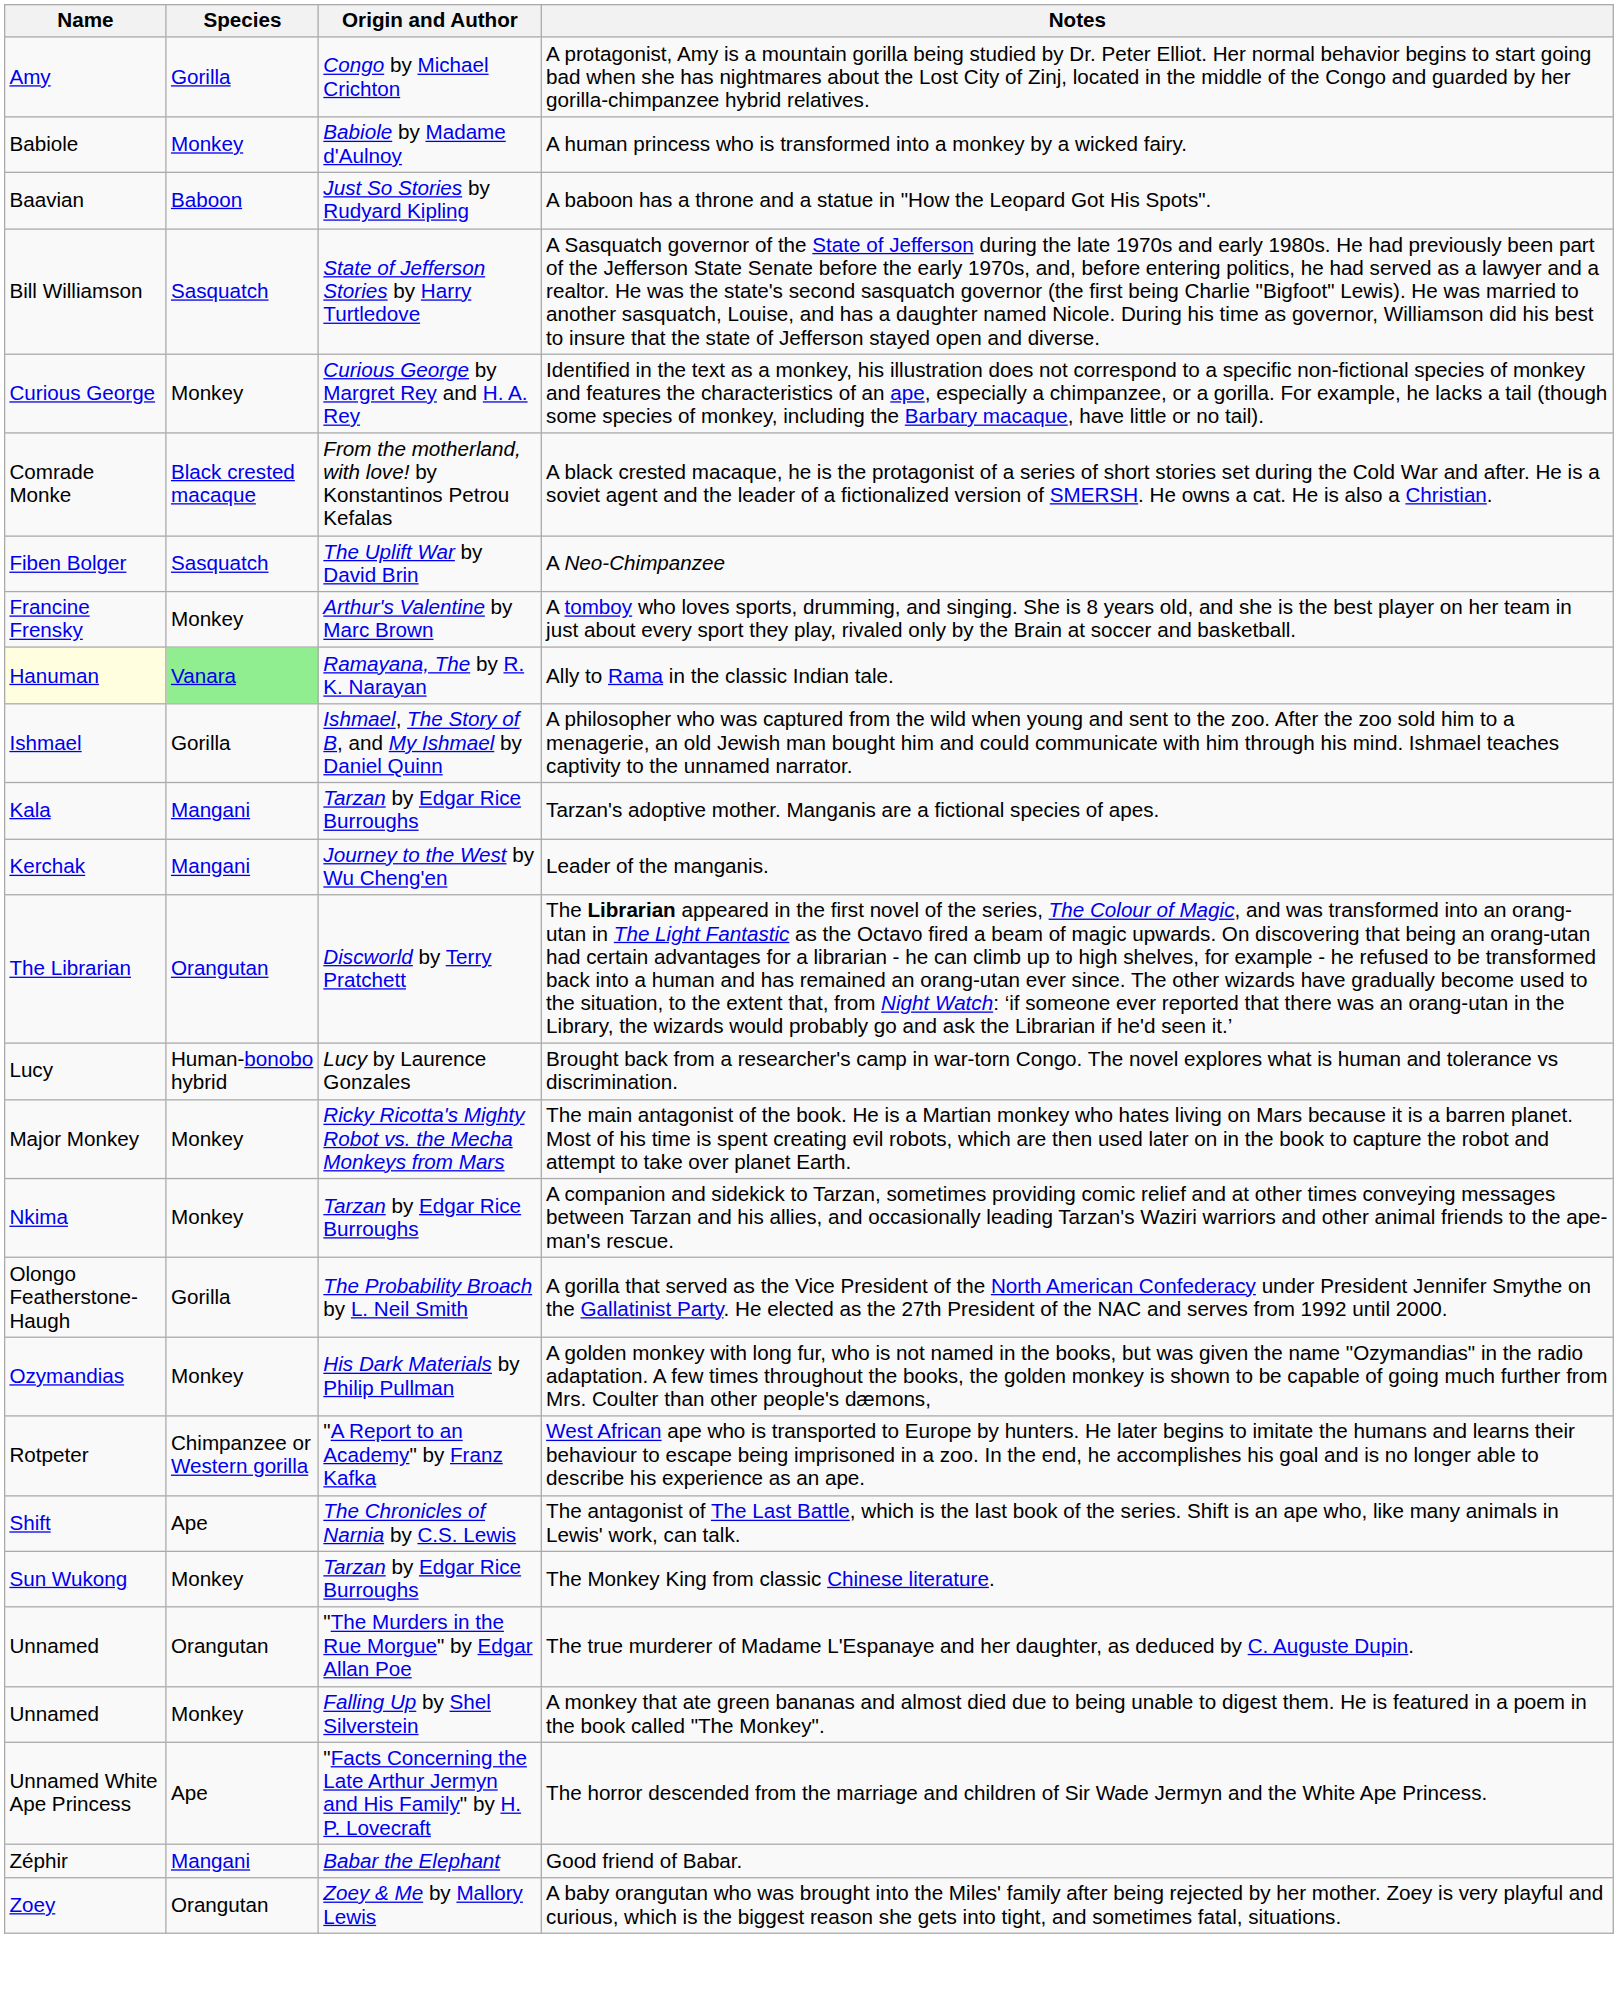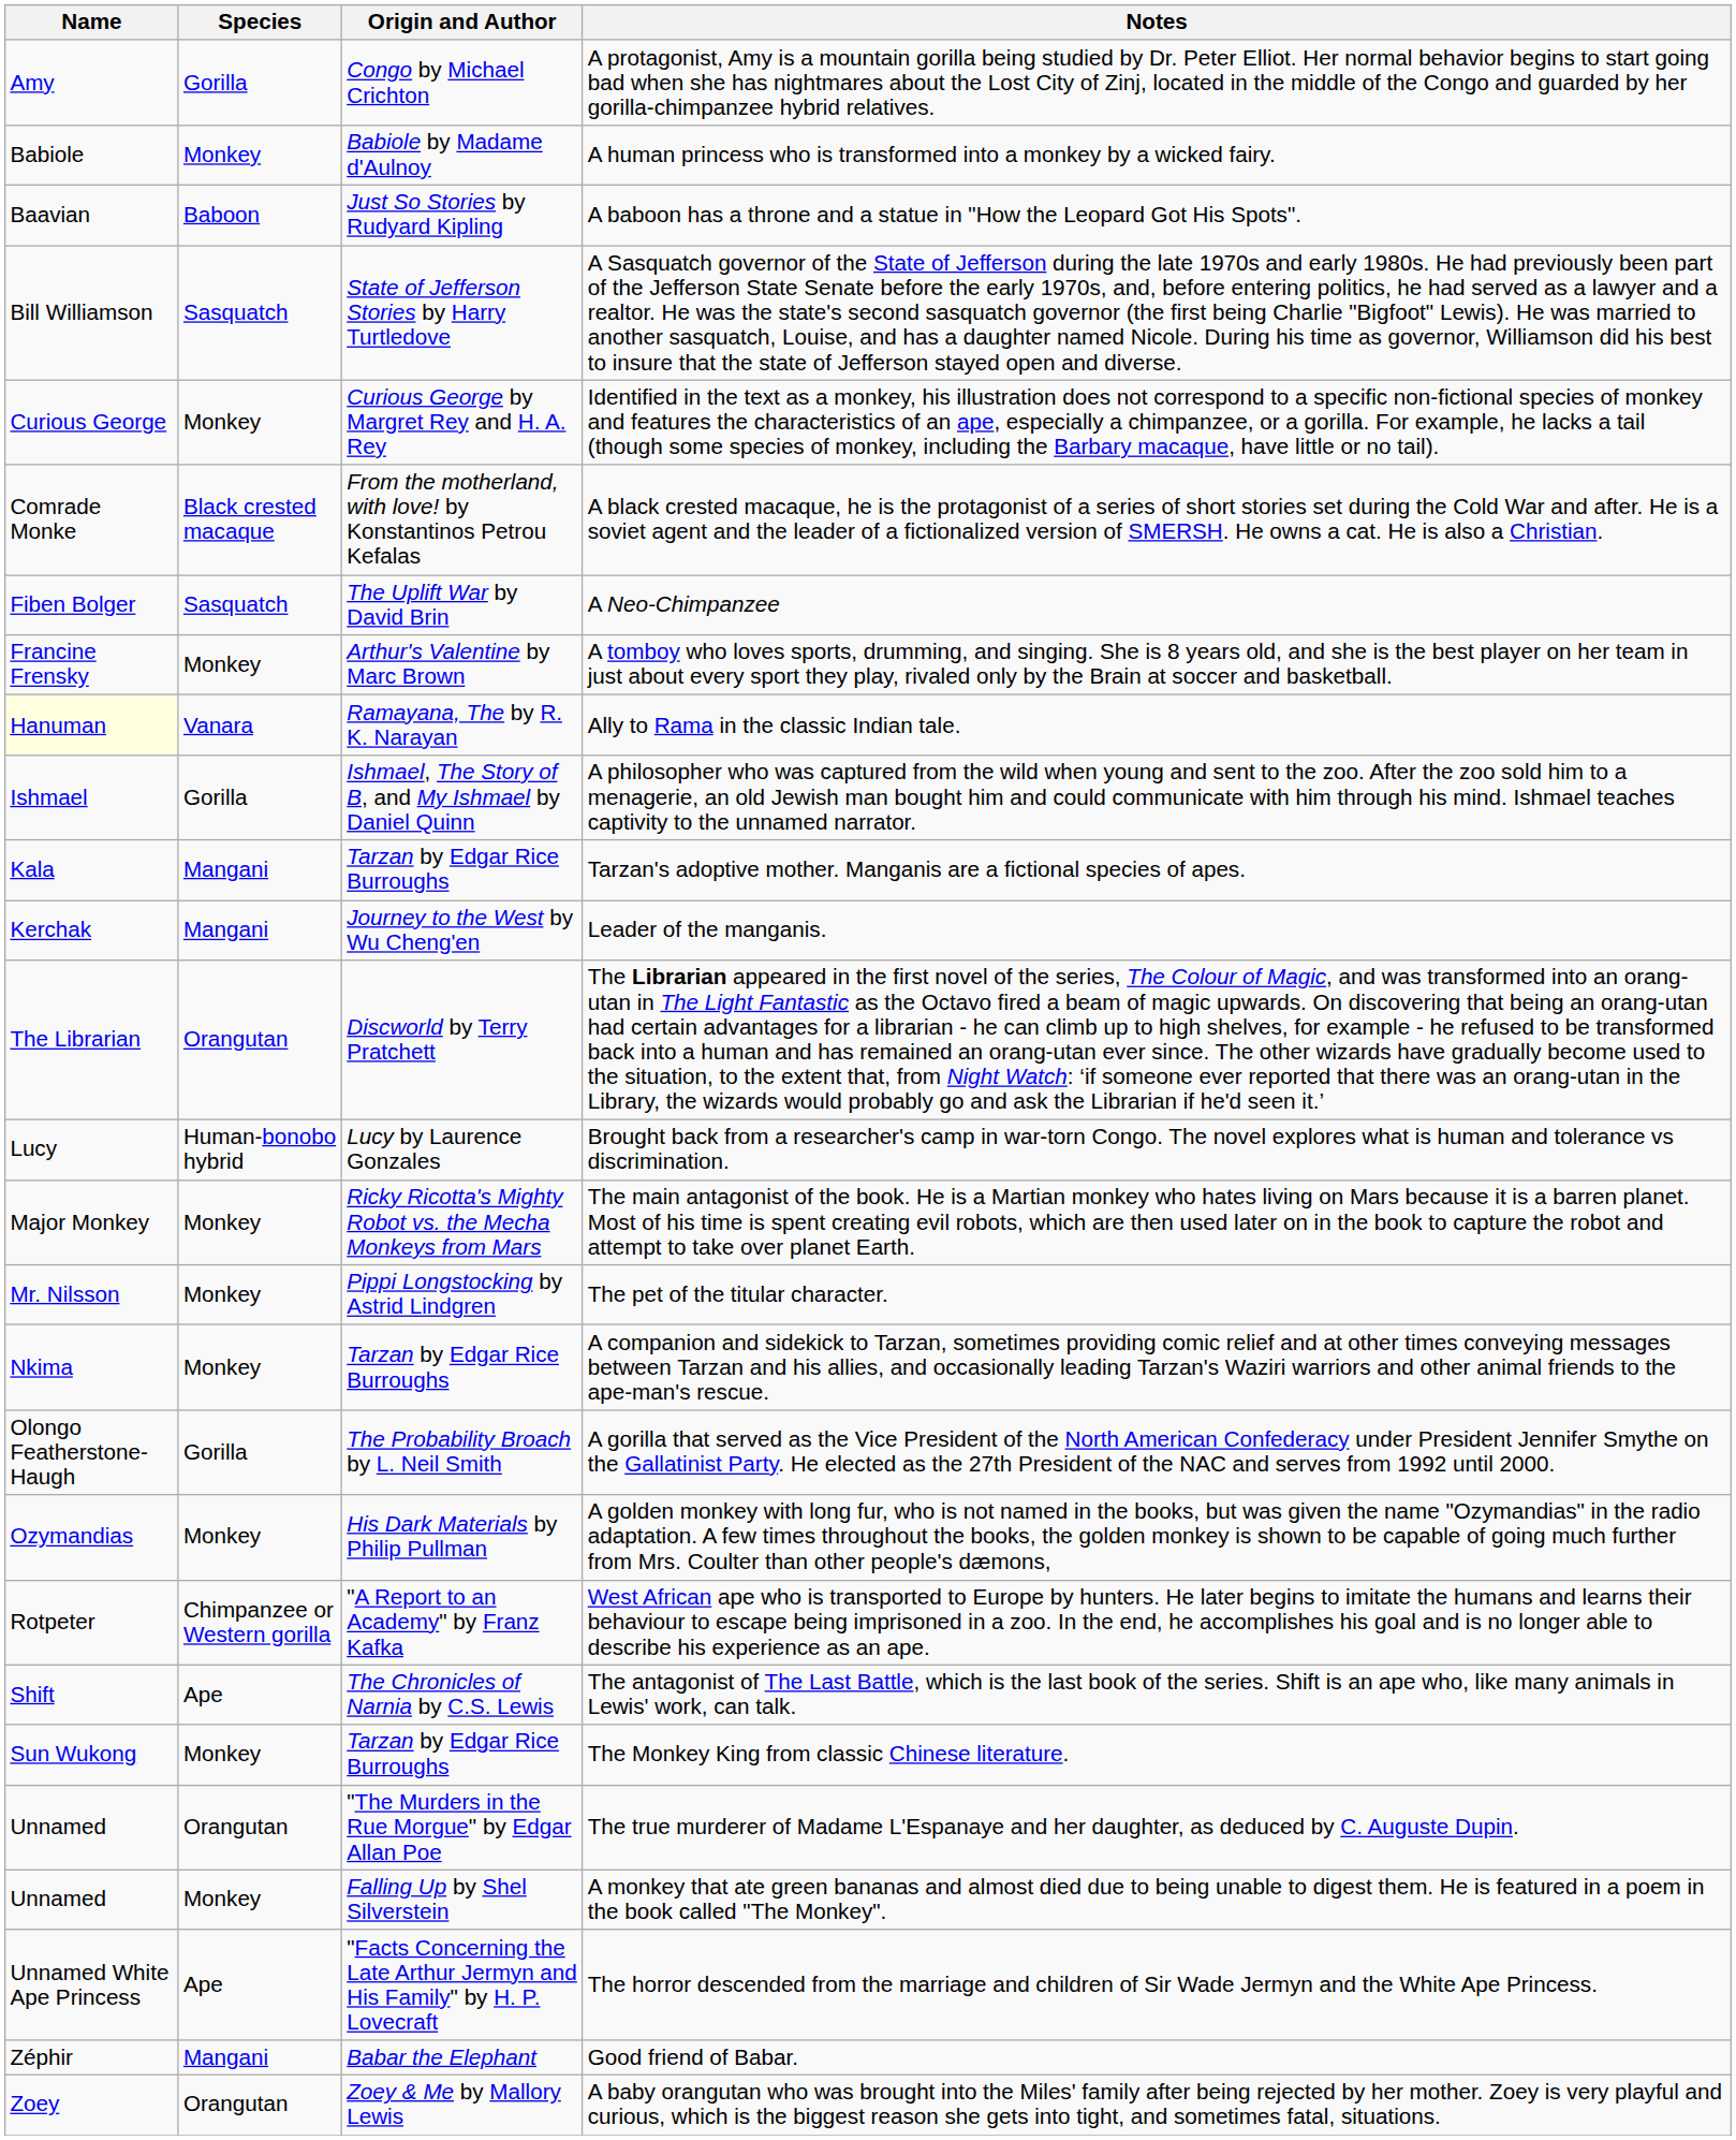 <table class="wikitable sortable">
 <tr>
 <th>Name</th>
 <th>Species</th>
 <th>Origin and Author</th>
 <th>Notes</th>
 </tr>
 <tr>
 <td><a href='#'>Amy</a></td>
 <td><a href='#'>Gorilla</a></td>
 <td><em><a href='#'>Congo</a></em> by <a href='#'>Michael Crichton</a></td>
 <td>A protagonist, Amy is a mountain gorilla being studied by Dr. Peter Elliot. Her normal behavior begins to start going bad when she has nightmares about the Lost City of Zinj, located in the middle of the Congo and guarded by her gorilla-chimpanzee hybrid relatives.</td>
 </tr>
 <tr>
 <td>Babiole</td>
 <td><a href='#'>Monkey</a></td>
 <td><em><a href='#'>Babiole</a></em> by <a href='#'>Madame d'Aulnoy</a></td>
 <td>A human princess who is transformed into a monkey by a wicked fairy.</td>
 </tr>
 <tr>
 <td>Baavian</td>
 <td><a href='#'>Baboon</a></td>
 <td><em><a href='#'>Just So Stories</a></em> by <a href='#'>Rudyard Kipling</a></td>
 <td>A baboon has a throne and a statue in "How the Leopard Got His Spots".</td>
 </tr>
 <tr>
 <td>Bill Williamson</td>
 <td><a href='#'>Sasquatch</a></td>
 <td><em><a href='#'>State of Jefferson Stories</a></em> by <a href='#'>Harry Turtledove</a></td>
 <td>A Sasquatch governor of the <a href='#'>State of Jefferson</a> during the late 1970s and early 1980s. He had previously been part of the Jefferson State Senate before the early 1970s, and, before entering politics, he had served as a lawyer and a realtor. He was the state's second sasquatch governor (the first being Charlie "Bigfoot" Lewis). He was married to another sasquatch, Louise, and has a daughter named Nicole. During his time as governor, Williamson did his best to insure that the state of Jefferson stayed open and diverse.</td>
 </tr>
 <tr>
 <td><a href='#'>Curious George</a></td>
 <td>Monkey</td>
 <td><em><a href='#'>Curious George</a></em> by <a href='#'>Margret Rey</a> and <a href='#'>H. A. Rey</a></td>
 <td>Identified in the text as a monkey, his illustration does not correspond to a specific non-fictional species of monkey and features the characteristics of an <a href='#'>ape</a>, especially a chimpanzee, or a gorilla. For example, he lacks a tail (though some species of monkey, including the <a href='#'>Barbary macaque</a>, have little or no tail).</td>
 </tr>
 <tr>
 <td>Comrade Monke</td>
 <td><a href='#'>Black crested macaque</a></td>
 <td><em>From the motherland, with love!</em> by Konstantinos Petrou Kefalas</td>
 <td>A black crested macaque, he is the protagonist of a series of short stories set during the Cold War and after. He is a soviet agent and the leader of a fictionalized version of <a href='#'>SMERSH</a>. He owns a cat. He is also a <a href='#'>Christian</a>.</td>
 </tr>
 <tr>
 <td><a href='#'>Fiben Bolger</a></td>
 <td><a href='#'>Sasquatch</a></td>
 <td><em><a href='#'>The Uplift War</a></em> by <a href='#'>David Brin</a></td>
 <td>A <em>Neo-Chimpanzee</em></td>
 </tr>
 <tr>
 <td><a href='#'>Francine Frensky</a></td>
 <td>Monkey</td>
 <td><em><a href='#'>Arthur's Valentine</a></em> by <a href='#'>Marc Brown</a></td>
 <td>A <a href='#'>tomboy</a> who loves sports, drumming, and singing. She is 8 years old, and she is the best player on her team in just about every sport they play, rivaled only by the Brain at soccer and basketball.</td>
 </tr>
 <tr>
 <td style="background: lightyellow;"><a href='#'>Hanuman</a></td>
-<td style="background: lightgreen;"><a href='#'>Vanara</a></td>
+<td><a href='#'>Vanara</a></td>
 <td><em><a href='#'>Ramayana, The</a></em> by <a href='#'>R. K. Narayan</a></td>
 <td>Ally to <a href='#'>Rama</a> in the classic Indian tale.</td>
 </tr>
 <tr>
 <td><a href='#'>Ishmael</a></td>
 <td>Gorilla</td>
 <td><em><a href='#'>Ishmael</a></em>, <em><a href='#'>The Story of B</a></em>, and <em><a href='#'>My Ishmael</a></em> by <a href='#'>Daniel Quinn</a></td>
 <td>A philosopher who was captured from the wild when young and sent to the zoo. After the zoo sold him to a menagerie, an old Jewish man bought him and could communicate with him through his mind. Ishmael teaches captivity to the unnamed narrator.</td>
 </tr>
 <tr>
 <td><a href='#'>Kala</a></td>
 <td><a href='#'>Mangani</a></td>
 <td><em><a href='#'>Tarzan</a></em> by <a href='#'>Edgar Rice Burroughs</a></td>
 <td>Tarzan's adoptive mother. Manganis are a fictional species of apes.</td>
 </tr>
 <tr>
 <td><a href='#'>Kerchak</a></td>
 <td><a href='#'>Mangani</a></td>
 <td><em><a href='#'>Journey to the West</a></em> by <a href='#'>Wu Cheng'en</a></td>
 <td>Leader of the manganis.</td>
 </tr>
 <tr>
 <td><a href='#'>The Librarian</a></td>
 <td><a href='#'>Orangutan</a></td>
 <td><em><a href='#'>Discworld</a></em> by <a href='#'>Terry Pratchett</a></td>
 <td>The <strong>Librarian</strong> appeared in the first novel of the series, <em><a href='#'>The Colour of Magic</a></em>, and was transformed into an orang-utan in <em><a href='#'>The Light Fantastic</a></em> as the Octavo fired a beam of magic upwards. On discovering that being an orang-utan had certain advantages for a librarian - he can climb up to high shelves, for example - he refused to be transformed back into a human and has remained an orang-utan ever since. The other wizards have gradually become used to the situation, to the extent that, from <em><a href='#'>Night Watch</a></em>: ‘if someone ever reported that there was an orang-utan in the Library, the wizards would probably go and ask the Librarian if he'd seen it.’</td>
 </tr>
 <tr>
 <td>Lucy</td>
 <td>Human-<a href='#'>bonobo</a> hybrid</td>
 <td><em>Lucy</em> by Laurence Gonzales</td>
 <td>Brought back from a researcher's camp in war-torn Congo. The novel explores what is human and tolerance vs discrimination.</td>
 </tr>
 <tr>
 <td>Major Monkey</td>
 <td>Monkey</td>
 <td><em><a href='#'>Ricky Ricotta's Mighty Robot vs. the Mecha Monkeys from Mars</a></em></td>
 <td>The main antagonist of the book. He is a Martian monkey who hates living on Mars because it is a barren planet. Most of his time is spent creating evil robots, which are then used later on in the book to capture the robot and attempt to take over planet Earth.</td>
+</tr>
+<tr>
+<td><a href='#'>Mr. Nilsson</a></td>
+<td>Monkey</td>
+<td><a href='#'><em>Pippi Longstocking</em></a> by <a href='#'>Astrid Lindgren</a></td>
+<td>The pet of the titular character.</td>
 </tr>
 <tr>
 <td><a href='#'>Nkima</a></td>
 <td>Monkey</td>
 <td><em><a href='#'>Tarzan</a></em> by <a href='#'>Edgar Rice Burroughs</a></td>
 <td>A companion and sidekick to Tarzan, sometimes providing comic relief and at other times conveying messages between Tarzan and his allies, and occasionally leading Tarzan's Waziri warriors and other animal friends to the ape-man's rescue.</td>
 </tr>
 <tr>
 <td>Olongo Featherstone-Haugh</td>
 <td>Gorilla</td>
 <td><em><a href='#'>The Probability Broach</a></em> by <a href='#'>L. Neil Smith</a></td>
 <td>A gorilla that served as the Vice President of the <a href='#'>North American Confederacy</a> under President Jennifer Smythe on the <a href='#'>Gallatinist Party</a>. He elected as the 27th President of the NAC and serves from 1992 until 2000.</td>
 </tr>
 <tr>
 <td><a href='#'>Ozymandias</a></td>
 <td>Monkey</td>
 <td><em><a href='#'>His Dark Materials</a></em> by <a href='#'>Philip Pullman</a></td>
 <td>A golden monkey with long fur, who is not named in the books, but was given the name "Ozymandias" in the radio adaptation. A few times throughout the books, the golden monkey is shown to be capable of going much further from Mrs. Coulter than other people's dæmons,</td>
 </tr>
 <tr>
 <td>Rotpeter</td>
 <td>Chimpanzee or <a href='#'>Western gorilla</a></td>
 <td>"<a href='#'>A Report to an Academy</a>" by <a href='#'>Franz Kafka</a></td>
 <td><a href='#'>West African</a> ape who is transported to Europe by hunters. He later begins to imitate the humans and learns their behaviour to escape being imprisoned in a zoo. In the end, he accomplishes his goal and is no longer able to describe his experience as an ape.</td>
 </tr>
 <tr>
 <td><a href='#'>Shift</a></td>
 <td>Ape</td>
 <td><em><a href='#'>The Chronicles of Narnia</a></em> by <a href='#'>C.S. Lewis</a></td>
 <td>The antagonist of <a href='#'>The Last Battle</a>, which is the last book of the series. Shift is an ape who, like many animals in Lewis' work, can talk.</td>
 </tr>
 <tr>
 <td><a href='#'>Sun Wukong</a></td>
 <td>Monkey</td>
 <td><em><a href='#'>Tarzan</a></em> by <a href='#'>Edgar Rice Burroughs</a></td>
 <td>The Monkey King from classic <a href='#'>Chinese literature</a>.</td>
 </tr>
 <tr>
 <td>Unnamed</td>
 <td>Orangutan</td>
 <td>"<a href='#'>The Murders in the Rue Morgue</a>" by <a href='#'>Edgar Allan Poe</a></td>
 <td>The true murderer of Madame L'Espanaye and her daughter, as deduced by <a href='#'>C. Auguste Dupin</a>.</td>
 </tr>
 <tr>
 <td>Unnamed</td>
 <td>Monkey</td>
 <td><em><a href='#'>Falling Up</a></em> by <a href='#'>Shel Silverstein</a></td>
 <td>A monkey that ate green bananas and almost died due to being unable to digest them. He is featured in a poem in the book called "The Monkey".</td>
 </tr>
 <tr>
 <td>Unnamed White Ape Princess</td>
 <td>Ape</td>
 <td>"<a href='#'>Facts Concerning the Late Arthur Jermyn and His Family</a>" by <a href='#'>H. P. Lovecraft</a></td>
 <td>The horror descended from the marriage and children of Sir Wade Jermyn and the White Ape Princess.</td>
 </tr>
 <tr>
 <td>Zéphir</td>
 <td><a href='#'>Mangani</a></td>
 <td><em><a href='#'>Babar the Elephant</a></em></td>
 <td>Good friend of Babar.</td>
 </tr>
 <tr>
 <td><a href='#'>Zoey</a></td>
 <td>Orangutan</td>
 <td><em><a href='#'>Zoey & Me</a></em> by <a href='#'>Mallory Lewis</a></td>
 <td>A baby orangutan who was brought into the Miles' family after being rejected by her mother. Zoey is very playful and curious, which is the biggest reason she gets into tight, and sometimes fatal, situations.</td>
 </tr>
 </table>
